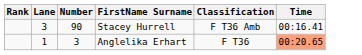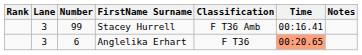 <table class="wikitable sortable" style="text-align:center">
 <tr>
 <th>Rank</th>
 <th>Lane</th>
 <th>Number</th>
 <th>FirstName Surname</th>
 <th>Classification</th>
 <th>Time</th>
+<th>Notes</th>
 </tr>
 <tr>
 <td></td>
 <td>3</td>
-<td>90</td>
+<td>99</td>
 <td style="text-align:left"> Stacey Hurrell</td>
 <td>F T36 Amb</td>
 <td>00:16.41</td>
+<td></td>
 </tr>
 <tr>
 <td></td>
-<td>1</td>
 <td>3</td>
+<td>6</td>
 <td style="text-align:left"> Anglelika Erhart</td>
 <td>F T36</td>
 <td style="background: lightsalmon;">00:20.65</td>
+<td></td>
 </tr>
 </table>
